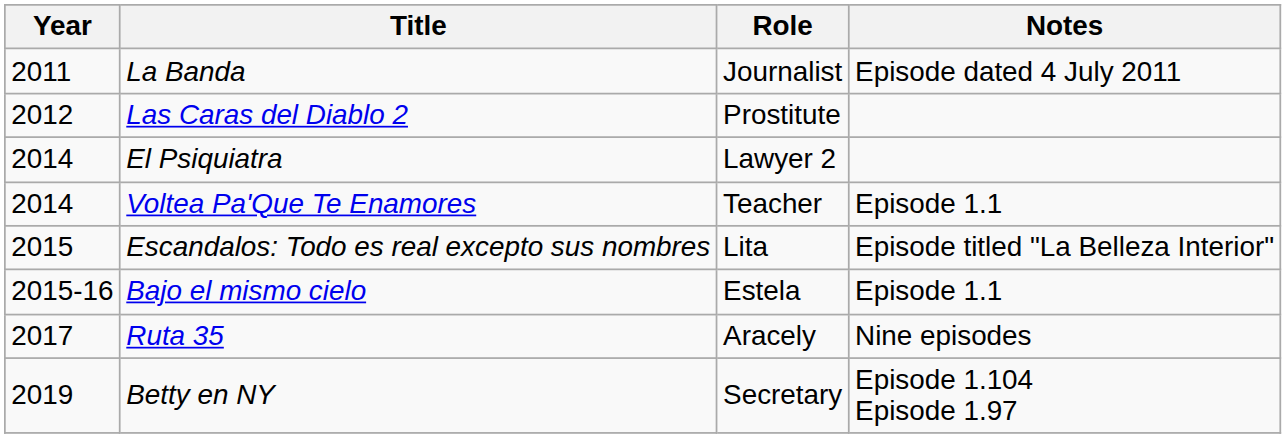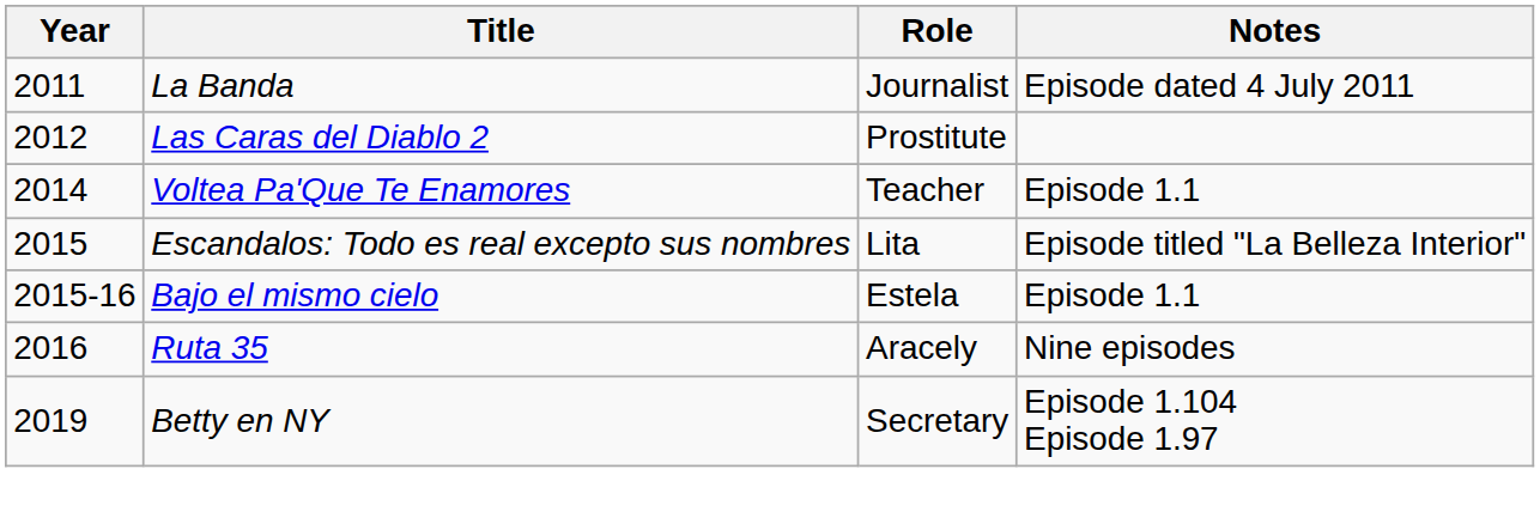 <table class="wikitable">
 <tr>
 <th>Year</th>
 <th>Title</th>
 <th>Role</th>
 <th>Notes</th>
 </tr>
 <tr>
 <td>2011</td>
 <td><em>La Banda</em></td>
 <td>Journalist</td>
 <td>Episode dated 4 July 2011</td>
 </tr>
 <tr>
 <td>2012</td>
 <td><em><a href='#'>Las Caras del Diablo 2</a></em></td>
 <td>Prostitute</td>
 <td></td>
 </tr>
 <tr>
 <td>2014</td>
-<td><em>El Psiquiatra</em></td>
-<td>Lawyer 2</td>
-<td></td>
-</tr>
-<tr>
-<td>2014</td>
 <td><a href='#'><em>Voltea Pa'Que Te Enamores</em></a></td>
 <td>Teacher</td>
 <td>Episode 1.1</td>
 </tr>
 <tr>
 <td>2015</td>
 <td><em>Escandalos: Todo es real excepto sus nombres</em></td>
 <td>Lita</td>
 <td>Episode titled "La Belleza Interior"</td>
 </tr>
 <tr>
 <td>2015-16</td>
 <td><a href='#'><em>Bajo el mismo cielo</em></a></td>
 <td>Estela</td>
 <td>Episode 1.1</td>
 </tr>
 <tr>
-<td>2017</td>
+<td>2016</td>
 <td><em><a href='#'>Ruta 35</a></em></td>
 <td>Aracely</td>
 <td>Nine episodes</td>
 </tr>
 <tr>
 <td>2019</td>
 <td><em>Betty en NY</em></td>
 <td>Secretary</td>
 <td>Episode 1.104<br>Episode 1.97</td>
 </tr>
 </table>
